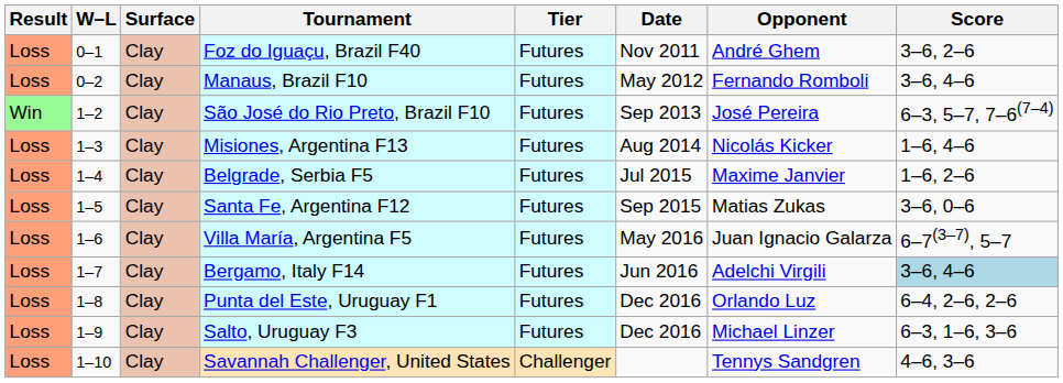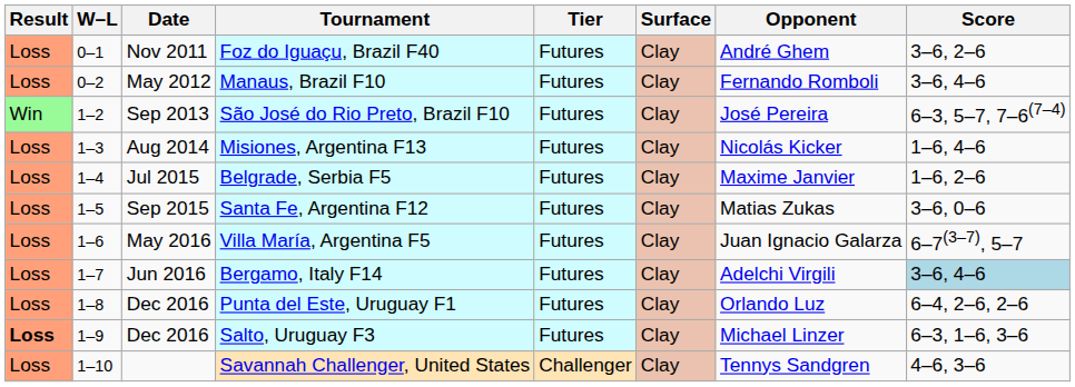 <table class="sortable wikitable">
 <tr>
 <th>Result</th>
 <th class="unsortable">W–L</th>
-<th>Surface</th>
+<th>Date</th>
 <th>Tournament</th>
 <th>Tier</th>
-<th>Date</th>
+<th>Surface</th>
 <th>Opponent</th>
 <th class="unsortable">Score</th>
 </tr>
 <tr>
 <td style="background:#ffa07a;">Loss</td>
 <td><small>0–1</small></td>
-<td bgcolor=EBC2AF>Clay</td>
+<td>Nov 2011</td>
 <td style="background:#cffcff;"><a href='#'>Foz do Iguaçu</a>, Brazil F40</td>
 <td style="background:#cffcff;">Futures</td>
-<td>Nov 2011</td>
+<td bgcolor=EBC2AF>Clay</td>
 <td> <a href='#'>André Ghem</a></td>
 <td>3–6, 2–6</td>
 </tr>
 <tr>
 <td style="background:#ffa07a;">Loss</td>
 <td><small>0–2</small></td>
-<td bgcolor=EBC2AF>Clay </td>
+<td>May 2012</td>
 <td style="background:#cffcff;"><a href='#'>Manaus</a>, Brazil F10</td>
 <td style="background:#cffcff;">Futures</td>
-<td>May 2012</td>
+<td bgcolor=EBC2AF>Clay </td>
 <td> <a href='#'>Fernando Romboli</a></td>
 <td>3–6, 4–6</td>
 </tr>
 <tr>
 <td style="background:#98fb98;">Win</td>
 <td><small>1–2</small></td>
-<td bgcolor=EBC2AF>Clay</td>
+<td>Sep 2013</td>
 <td style="background:#cffcff;"><a href='#'>São José do Rio Preto</a>, Brazil F10</td>
 <td style="background:#cffcff;">Futures</td>
-<td>Sep 2013</td>
+<td bgcolor=EBC2AF>Clay</td>
 <td> <a href='#'>José Pereira</a></td>
 <td>6–3, 5–7, 7–6<sup>(7–4)</sup></td>
 </tr>
 <tr>
 <td style="background:#ffa07a;">Loss</td>
 <td><small>1–3</small></td>
-<td bgcolor=EBC2AF>Clay</td>
+<td>Aug 2014</td>
 <td style="background:#cffcff;"><a href='#'>Misiones</a>, Argentina F13</td>
 <td style="background:#cffcff;">Futures</td>
-<td>Aug 2014</td>
+<td bgcolor=EBC2AF>Clay</td>
 <td> <a href='#'>Nicolás Kicker</a></td>
 <td>1–6, 4–6</td>
 </tr>
 <tr>
 <td style="background:#ffa07a;">Loss</td>
 <td><small>1–4</small></td>
-<td bgcolor=EBC2AF>Clay</td>
+<td>Jul 2015</td>
 <td style="background:#cffcff;"><a href='#'>Belgrade</a>, Serbia F5</td>
 <td style="background:#cffcff;">Futures</td>
-<td>Jul 2015</td>
+<td bgcolor=EBC2AF>Clay</td>
 <td> <a href='#'>Maxime Janvier</a></td>
 <td>1–6, 2–6</td>
 </tr>
 <tr>
 <td style="background:#ffa07a;">Loss</td>
 <td><small>1–5</small></td>
-<td bgcolor=EBC2AF>Clay</td>
+<td>Sep 2015</td>
 <td style="background:#cffcff;"><a href='#'>Santa Fe</a>, Argentina F12</td>
 <td style="background:#cffcff;">Futures</td>
-<td>Sep 2015</td>
+<td bgcolor=EBC2AF>Clay</td>
 <td> Matias Zukas</td>
 <td>3–6, 0–6</td>
 </tr>
 <tr>
 <td style="background:#ffa07a;">Loss</td>
 <td><small>1–6</small></td>
-<td bgcolor=EBC2AF>Clay</td>
+<td>May 2016</td>
 <td style="background:#cffcff;"><a href='#'>Villa María</a>, Argentina F5</td>
 <td style="background:#cffcff;">Futures</td>
-<td>May 2016</td>
+<td bgcolor=EBC2AF>Clay</td>
 <td> Juan Ignacio Galarza</td>
 <td>6–7<sup>(3–7)</sup>, 5–7</td>
 </tr>
 <tr>
 <td style="background:#ffa07a;">Loss</td>
 <td><small>1–7</small></td>
-<td bgcolor=EBC2AF>Clay</td>
+<td>Jun 2016</td>
 <td style="background:#cffcff;"><a href='#'>Bergamo</a>, Italy F14</td>
 <td style="background:#cffcff;">Futures</td>
-<td>Jun 2016</td>
+<td bgcolor=EBC2AF>Clay</td>
 <td> <a href='#'>Adelchi Virgili</a></td>
 <td style="background: lightblue;">3–6, 4–6</td>
 </tr>
 <tr>
 <td style="background:#ffa07a;">Loss</td>
 <td><small>1–8</small></td>
-<td bgcolor=EBC2AF>Clay</td>
+<td>Dec 2016</td>
 <td style="background:#cffcff;"><a href='#'>Punta del Este</a>, Uruguay F1</td>
 <td style="background:#cffcff;">Futures</td>
-<td>Dec 2016</td>
+<td bgcolor=EBC2AF>Clay</td>
 <td> <a href='#'>Orlando Luz</a></td>
 <td>6–4, 2–6, 2–6</td>
 </tr>
 <tr>
-<td style="background:#ffa07a;">Loss</td>
+<td style="background:#ffa07a;"><strong>Loss</strong></td>
 <td><small>1–9</small></td>
-<td bgcolor=EBC2AF>Clay</td>
+<td>Dec 2016</td>
 <td style="background:#cffcff;"><a href='#'>Salto</a>, Uruguay F3</td>
 <td style="background:#cffcff;">Futures</td>
-<td>Dec 2016</td>
+<td bgcolor=EBC2AF>Clay</td>
 <td> <a href='#'>Michael Linzer</a></td>
 <td>6–3, 1–6, 3–6</td>
 </tr>
 <tr>
 <td style="background:#ffa07a;">Loss</td>
 <td><small>1–10</small></td>
-<td bgcolor=EBC2AF>Clay</td>
+<td><a href='#'></a></td>
 <td style="background:moccasin;"><a href='#'>Savannah Challenger</a>, United States</td>
 <td style="background:moccasin;">Challenger</td>
-<td><a href='#'></a></td>
+<td bgcolor=EBC2AF>Clay</td>
 <td> <a href='#'>Tennys Sandgren</a></td>
 <td>4–6, 3–6</td>
 </tr>
 </table>
